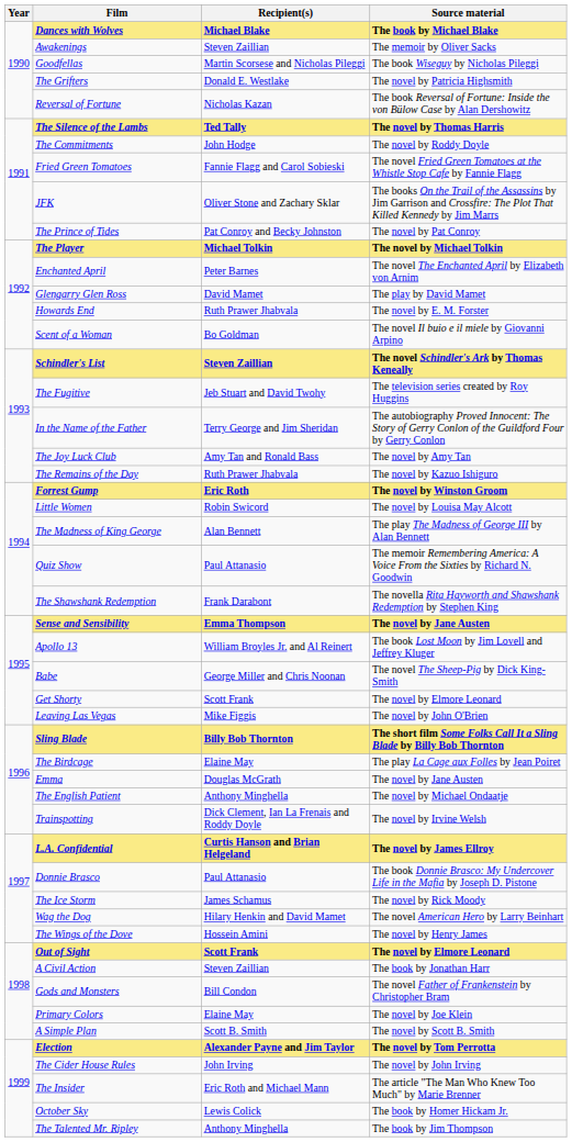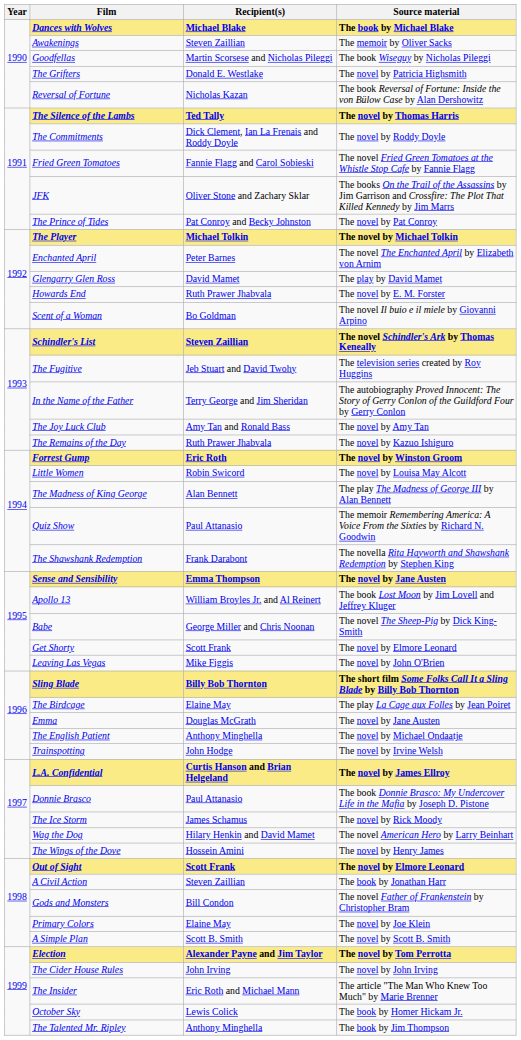 <table class="wikitable" width="95%" cellpadding="5">
 <tr>
 <th width="5%">Year</th>
 <th width="30%">Film</th>
 <th width="30%">Recipient(s)</th>
 <th width="35%">Source material</th>
 </tr>
 <tr>
 <td rowspan="5" style="text-align:center;"><a href='#'>1990</a><br><br></td>
 <td style="background:#FAEB86;"><strong><em> <a href='#'>Dances with Wolves</a></em></strong></td>
 <td style="background:#FAEB86;"><strong><a href='#'>Michael Blake</a></strong></td>
 <td style="background:#FAEB86"><strong>The <a href='#'>book</a> by <a href='#'>Michael Blake</a></strong></td>
 </tr>
 <tr>
 <td><em><a href='#'>Awakenings</a></em></td>
 <td><a href='#'>Steven Zaillian</a></td>
 <td>The <a href='#'>memoir</a> by <a href='#'>Oliver Sacks</a></td>
 </tr>
 <tr>
 <td><em><a href='#'>Goodfellas</a></em></td>
 <td><a href='#'>Martin Scorsese</a> and <a href='#'>Nicholas Pileggi</a></td>
 <td>The book <em><a href='#'>Wiseguy</a></em> by <a href='#'>Nicholas Pileggi</a></td>
 </tr>
 <tr>
 <td><em><a href='#'>The Grifters</a></em></td>
 <td><a href='#'>Donald E. Westlake</a></td>
 <td>The <a href='#'>novel</a> by <a href='#'>Patricia Highsmith</a></td>
 </tr>
 <tr>
 <td><em><a href='#'>Reversal of Fortune</a></em></td>
 <td><a href='#'>Nicholas Kazan</a></td>
 <td>The book <em>Reversal of Fortune: Inside the von Bülow Case</em> by <a href='#'>Alan Dershowitz</a></td>
 </tr>
 <tr>
 <td rowspan="5" style="text-align:center;"><a href='#'>1991</a><br><br></td>
 <td style="background:#FAEB86;"><strong><em> <a href='#'>The Silence of the Lambs</a></em></strong></td>
 <td style="background:#FAEB86;"><strong><a href='#'>Ted Tally</a></strong></td>
 <td style="background:#FAEB86"><strong>The <a href='#'>novel</a> by <a href='#'>Thomas Harris</a></strong></td>
 </tr>
 <tr>
 <td><em><a href='#'>The Commitments</a></em></td>
-<td><a href='#'>John Hodge</a></td>
+<td><a href='#'>Dick Clement</a>, <a href='#'>Ian La Frenais</a> and <a href='#'>Roddy Doyle</a></td>
 <td>The <a href='#'>novel</a> by <a href='#'>Roddy Doyle</a></td>
 </tr>
 <tr>
 <td><em><a href='#'>Fried Green Tomatoes</a></em></td>
 <td><a href='#'>Fannie Flagg</a> and <a href='#'>Carol Sobieski</a></td>
 <td>The novel <em><a href='#'>Fried Green Tomatoes at the Whistle Stop Cafe</a></em> by <a href='#'>Fannie Flagg</a></td>
 </tr>
 <tr>
 <td><em><a href='#'>JFK</a></em></td>
 <td><a href='#'>Oliver Stone</a> and Zachary Sklar</td>
 <td>The books <em><a href='#'>On the Trail of the Assassins</a></em> by Jim Garrison and <em>Crossfire: The Plot That Killed Kennedy</em> by <a href='#'>Jim Marrs</a></td>
 </tr>
 <tr>
 <td><em><a href='#'>The Prince of Tides</a></em></td>
 <td><a href='#'>Pat Conroy</a> and <a href='#'>Becky Johnston</a></td>
 <td>The <a href='#'>novel</a> by <a href='#'>Pat Conroy</a></td>
 </tr>
 <tr>
 <td rowspan="5" style="text-align:center;"><a href='#'>1992</a><br><br></td>
 <td style="background:#FAEB86;"><strong><em> <a href='#'>The Player</a></em></strong></td>
 <td style="background:#FAEB86;"><strong><a href='#'>Michael Tolkin</a></strong></td>
 <td style="background:#FAEB86"><strong>The novel by <a href='#'>Michael Tolkin</a></strong></td>
 </tr>
 <tr>
 <td><em><a href='#'>Enchanted April</a></em></td>
 <td><a href='#'>Peter Barnes</a></td>
 <td>The novel <em><a href='#'>The Enchanted April</a></em> by <a href='#'>Elizabeth von Arnim</a></td>
 </tr>
 <tr>
 <td><em><a href='#'>Glengarry Glen Ross</a></em></td>
 <td><a href='#'>David Mamet</a></td>
 <td>The <a href='#'>play</a> by <a href='#'>David Mamet</a></td>
 </tr>
 <tr>
 <td><em><a href='#'>Howards End</a></em></td>
 <td><a href='#'>Ruth Prawer Jhabvala</a></td>
 <td>The <a href='#'>novel</a> by <a href='#'>E. M. Forster</a></td>
 </tr>
 <tr>
 <td><em><a href='#'>Scent of a Woman</a></em></td>
 <td><a href='#'>Bo Goldman</a></td>
 <td>The novel <em>Il buio e il miele</em> by <a href='#'>Giovanni Arpino</a></td>
 </tr>
 <tr>
 <td rowspan="5" style="text-align:center;"><a href='#'>1993</a><br><br></td>
 <td style="background:#FAEB86;"><strong><em> <a href='#'>Schindler's List</a></em></strong></td>
 <td style="background:#FAEB86;"><strong><a href='#'>Steven Zaillian</a></strong></td>
 <td style="background:#FAEB86"><strong>The novel <em><a href='#'>Schindler's Ark</a></em> by <a href='#'>Thomas Keneally</a></strong></td>
 </tr>
 <tr>
 <td><em><a href='#'>The Fugitive</a></em></td>
 <td><a href='#'>Jeb Stuart</a> and <a href='#'>David Twohy</a></td>
 <td>The <a href='#'>television series</a> created by <a href='#'>Roy Huggins</a></td>
 </tr>
 <tr>
 <td><em><a href='#'>In the Name of the Father</a></em></td>
 <td><a href='#'>Terry George</a> and <a href='#'>Jim Sheridan</a></td>
 <td>The autobiography <em>Proved Innocent: The Story of Gerry Conlon of the Guildford Four</em> by <a href='#'>Gerry Conlon</a></td>
 </tr>
 <tr>
 <td><em><a href='#'>The Joy Luck Club</a></em></td>
 <td><a href='#'>Amy Tan</a> and <a href='#'>Ronald Bass</a></td>
 <td>The <a href='#'>novel</a> by <a href='#'>Amy Tan</a></td>
 </tr>
 <tr>
 <td><em><a href='#'>The Remains of the Day</a></em></td>
 <td><a href='#'>Ruth Prawer Jhabvala</a></td>
 <td>The <a href='#'>novel</a> by <a href='#'>Kazuo Ishiguro</a></td>
 </tr>
 <tr>
 <td rowspan="5"style="text-align:center;"><a href='#'>1994</a><br><br></td>
 <td style="background:#FAEB86;"><strong><em> <a href='#'>Forrest Gump</a></em></strong></td>
 <td style="background:#FAEB86;"><strong><a href='#'>Eric Roth</a></strong></td>
 <td style="background:#FAEB86"><strong>The <a href='#'>novel</a> by <a href='#'>Winston Groom</a></strong></td>
 </tr>
 <tr>
 <td><em><a href='#'>Little Women</a></em></td>
 <td><a href='#'>Robin Swicord</a></td>
 <td>The <a href='#'>novel</a> by <a href='#'>Louisa May Alcott</a></td>
 </tr>
 <tr>
 <td><em><a href='#'>The Madness of King George</a></em></td>
 <td><a href='#'>Alan Bennett</a></td>
 <td>The play <em><a href='#'>The Madness of George III</a></em> by <a href='#'>Alan Bennett</a></td>
 </tr>
 <tr>
 <td><em><a href='#'>Quiz Show</a></em></td>
 <td><a href='#'>Paul Attanasio</a></td>
 <td>The memoir <em>Remembering America: A Voice From the Sixties</em> by <a href='#'>Richard N. Goodwin</a></td>
 </tr>
 <tr>
 <td><em><a href='#'>The Shawshank Redemption</a></em></td>
 <td><a href='#'>Frank Darabont</a></td>
 <td>The novella <em><a href='#'>Rita Hayworth and Shawshank Redemption</a></em> by <a href='#'>Stephen King</a></td>
 </tr>
 <tr>
 <td rowspan="5" style="text-align:center;"><a href='#'>1995</a><br><br></td>
 <td style="background:#FAEB86;"><strong><em> <a href='#'>Sense and Sensibility</a></em></strong></td>
 <td style="background:#FAEB86;"><strong><a href='#'>Emma Thompson</a></strong></td>
 <td style="background:#FAEB86"><strong>The <a href='#'>novel</a> by <a href='#'>Jane Austen</a></strong></td>
 </tr>
 <tr>
 <td><em><a href='#'>Apollo 13</a></em></td>
 <td><a href='#'>William Broyles Jr.</a> and <a href='#'>Al Reinert</a></td>
 <td>The book <em><a href='#'>Lost Moon</a></em> by <a href='#'>Jim Lovell</a> and <a href='#'>Jeffrey Kluger</a></td>
 </tr>
 <tr>
 <td><em><a href='#'>Babe</a></em></td>
 <td><a href='#'>George Miller</a> and <a href='#'>Chris Noonan</a></td>
 <td>The novel <em><a href='#'>The Sheep-Pig</a></em> by <a href='#'>Dick King-Smith</a></td>
 </tr>
 <tr>
 <td><em><a href='#'>Get Shorty</a></em></td>
 <td><a href='#'>Scott Frank</a></td>
 <td>The <a href='#'>novel</a> by <a href='#'>Elmore Leonard</a></td>
 </tr>
 <tr>
 <td><em><a href='#'>Leaving Las Vegas</a></em></td>
 <td><a href='#'>Mike Figgis</a></td>
 <td>The <a href='#'>novel</a> by <a href='#'>John O'Brien</a></td>
 </tr>
 <tr>
 <td rowspan="5" style="text-align:center;"><a href='#'>1996</a><br><br></td>
 <td style="background:#FAEB86;"><strong><em> <a href='#'>Sling Blade</a></em></strong></td>
 <td style="background:#FAEB86;"><strong><a href='#'>Billy Bob Thornton</a></strong></td>
 <td style="background:#FAEB86"><strong>The short film <em><a href='#'>Some Folks Call It a Sling Blade</a></em> by <a href='#'>Billy Bob Thornton</a></strong></td>
 </tr>
 <tr>
 <td><em><a href='#'>The Birdcage</a></em></td>
 <td><a href='#'>Elaine May</a></td>
 <td>The play <em><a href='#'>La Cage aux Folles</a></em> by <a href='#'>Jean Poiret</a></td>
 </tr>
 <tr>
 <td><em><a href='#'>Emma</a></em></td>
 <td><a href='#'>Douglas McGrath</a></td>
 <td>The <a href='#'>novel</a> by <a href='#'>Jane Austen</a></td>
 </tr>
 <tr>
 <td><em><a href='#'>The English Patient</a></em></td>
 <td><a href='#'>Anthony Minghella</a></td>
 <td>The <a href='#'>novel</a> by <a href='#'>Michael Ondaatje</a></td>
 </tr>
 <tr>
 <td><em><a href='#'>Trainspotting</a></em></td>
-<td><a href='#'>Dick Clement</a>, <a href='#'>Ian La Frenais</a> and <a href='#'>Roddy Doyle</a></td>
+<td><a href='#'>John Hodge</a></td>
 <td>The <a href='#'>novel</a> by <a href='#'>Irvine Welsh</a></td>
 </tr>
 <tr>
 <td rowspan="5" style="text-align:center;"><a href='#'>1997</a><br><br></td>
 <td style="background:#FAEB86;"><strong><em> <a href='#'>L.A. Confidential</a></em></strong></td>
 <td style="background:#FAEB86;"><strong><a href='#'>Curtis Hanson</a> and <a href='#'>Brian Helgeland</a></strong></td>
 <td style="background:#FAEB86"><strong>The <a href='#'>novel</a> by <a href='#'>James Ellroy</a></strong></td>
 </tr>
 <tr>
 <td><em><a href='#'>Donnie Brasco</a></em></td>
 <td><a href='#'>Paul Attanasio</a></td>
 <td>The book <em><a href='#'>Donnie Brasco: My Undercover Life in the Mafia</a></em> by <a href='#'>Joseph D. Pistone</a></td>
 </tr>
 <tr>
 <td><em><a href='#'>The Ice Storm</a></em></td>
 <td><a href='#'>James Schamus</a></td>
 <td>The <a href='#'>novel</a> by <a href='#'>Rick Moody</a></td>
 </tr>
 <tr>
 <td><em><a href='#'>Wag the Dog</a></em></td>
 <td><a href='#'>Hilary Henkin</a> and <a href='#'>David Mamet</a></td>
 <td>The novel <em><a href='#'>American Hero</a></em> by <a href='#'>Larry Beinhart</a></td>
 </tr>
 <tr>
 <td><em><a href='#'>The Wings of the Dove</a></em></td>
 <td><a href='#'>Hossein Amini</a></td>
 <td>The <a href='#'>novel</a> by <a href='#'>Henry James</a></td>
 </tr>
 <tr>
 <td rowspan="5" style="text-align:center;"><a href='#'>1998</a><br><br></td>
 <td style="background:#FAEB86;"><strong><em> <a href='#'>Out of Sight</a></em></strong></td>
 <td style="background:#FAEB86;"><strong><a href='#'>Scott Frank</a></strong></td>
 <td style="background:#FAEB86"><strong>The <a href='#'>novel</a> by <a href='#'>Elmore Leonard</a></strong></td>
 </tr>
 <tr>
 <td><em><a href='#'>A Civil Action</a></em></td>
 <td><a href='#'>Steven Zaillian</a></td>
 <td>The <a href='#'>book</a> by <a href='#'>Jonathan Harr</a></td>
 </tr>
 <tr>
 <td><em><a href='#'>Gods and Monsters</a></em></td>
 <td><a href='#'>Bill Condon</a></td>
 <td>The novel <em><a href='#'>Father of Frankenstein</a></em> by <a href='#'>Christopher Bram</a></td>
 </tr>
 <tr>
 <td><em><a href='#'>Primary Colors</a></em></td>
 <td><a href='#'>Elaine May</a></td>
 <td>The <a href='#'>novel</a> by <a href='#'>Joe Klein</a></td>
 </tr>
 <tr>
 <td><em><a href='#'>A Simple Plan</a></em></td>
 <td><a href='#'>Scott B. Smith</a></td>
 <td>The <a href='#'>novel</a> by <a href='#'>Scott B. Smith</a></td>
 </tr>
 <tr>
 <td rowspan="5"  style="text-align:center;"><a href='#'>1999</a><br><br></td>
 <td style="background:#FAEB86;"><strong><em><a href='#'>Election</a></em></strong></td>
 <td style="background:#FAEB86;"><strong><a href='#'>Alexander Payne</a> and <a href='#'>Jim Taylor</a></strong></td>
 <td style="background:#FAEB86"><strong>The <a href='#'>novel</a> by <a href='#'>Tom Perrotta</a></strong></td>
 </tr>
 <tr>
 <td><em><a href='#'>The Cider House Rules</a></em></td>
 <td><a href='#'>John Irving</a></td>
 <td>The <a href='#'>novel</a> by <a href='#'>John Irving</a></td>
 </tr>
 <tr>
 <td><em><a href='#'>The Insider</a></em></td>
 <td><a href='#'>Eric Roth</a> and <a href='#'>Michael Mann</a></td>
 <td>The article "The Man Who Knew Too Much" by <a href='#'>Marie Brenner</a></td>
 </tr>
 <tr>
 <td><em><a href='#'>October Sky</a></em></td>
 <td><a href='#'>Lewis Colick</a></td>
 <td>The <a href='#'>book</a> by <a href='#'>Homer Hickam Jr.</a></td>
 </tr>
 <tr>
 <td><em><a href='#'>The Talented Mr. Ripley</a></em></td>
 <td><a href='#'>Anthony Minghella</a></td>
 <td>The <a href='#'>book</a> by <a href='#'>Jim Thompson</a></td>
 </tr>
 </table>
